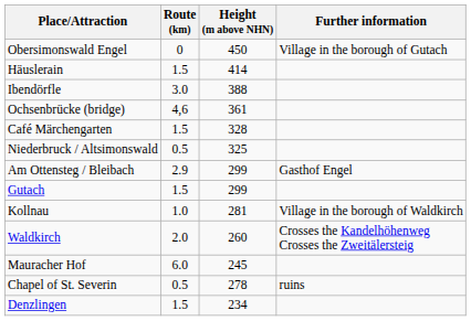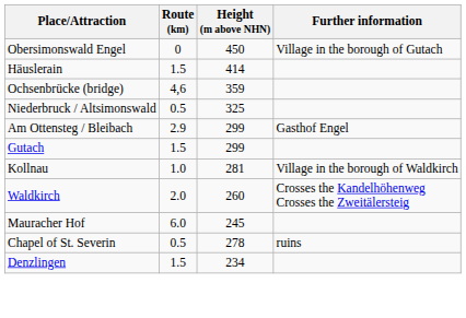 <table class="wikitable toptextcells">
 <tr class="hintergrundfarbe5">
 <th>Place/Attraction</th>
 <th>Route<br><small>(km)</small></th>
 <th>Height<br><small>(m above NHN)</small></th>
 <th class="unsortable">Further information</th>
 </tr>
 <tr>
 <td>Obersimonswald Engel</td>
 <td style="text-align:center">0</td>
 <td style="text-align:center">450</td>
 <td>Village in the borough of Gutach</td>
 </tr>
 <tr>
 <td>Häuslerain</td>
 <td style="text-align:center">1.5</td>
 <td style="text-align:center">414</td>
 <td></td>
 </tr>
 <tr>
-<td>Ibendörfle</td>
-<td style="text-align:center">3.0</td>
-<td style="text-align:center">388</td>
-<td></td>
-</tr>
-<tr>
 <td>Ochsenbrücke (bridge)</td>
 <td style="text-align:center">4,6</td>
-<td style="text-align:center">361</td>
-<td></td>
-</tr>
-<tr>
-<td>Café Märchengarten</td>
-<td style="text-align:center">1.5</td>
-<td style="text-align:center">328</td>
+<td style="text-align:center">359</td>
 <td></td>
 </tr>
 <tr>
 <td>Niederbruck / Altsimonswald</td>
 <td style="text-align:center">0.5</td>
 <td style="text-align:center">325</td>
 <td></td>
 </tr>
 <tr>
 <td>Am Ottensteg / Bleibach</td>
 <td style="text-align:center">2.9</td>
 <td style="text-align:center">299</td>
 <td>Gasthof Engel</td>
 </tr>
 <tr>
 <td><a href='#'>Gutach</a></td>
 <td style="text-align:center">1.5</td>
 <td style="text-align:center">299</td>
 <td></td>
 </tr>
 <tr>
 <td>Kollnau</td>
 <td style="text-align:center">1.0</td>
 <td style="text-align:center">281</td>
 <td>Village in the borough of Waldkirch</td>
 </tr>
 <tr>
 <td><a href='#'>Waldkirch</a></td>
 <td style="text-align:center">2.0</td>
 <td style="text-align:center">260</td>
 <td>Crosses the <a href='#'>Kandelhöhenweg</a><br>Crosses the <a href='#'>Zweitälersteig</a></td>
 </tr>
 <tr>
 <td>Mauracher Hof</td>
 <td style="text-align:center">6.0</td>
 <td style="text-align:center">245</td>
 <td></td>
 </tr>
 <tr>
 <td>Chapel of St. Severin</td>
 <td style="text-align:center">0.5</td>
 <td style="text-align:center">278</td>
 <td>ruins</td>
 </tr>
 <tr>
 <td><a href='#'>Denzlingen</a></td>
 <td style="text-align:center">1.5</td>
 <td style="text-align:center">234</td>
 <td></td>
 </tr>
 </table>
